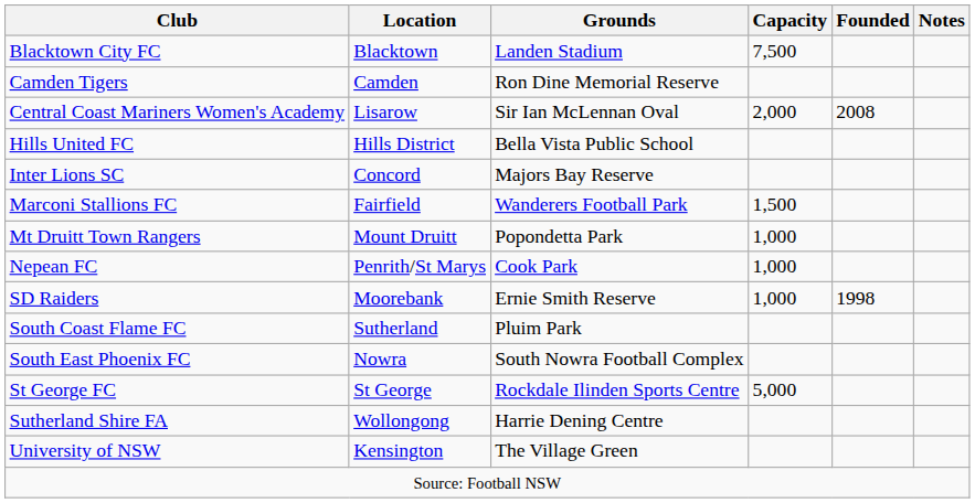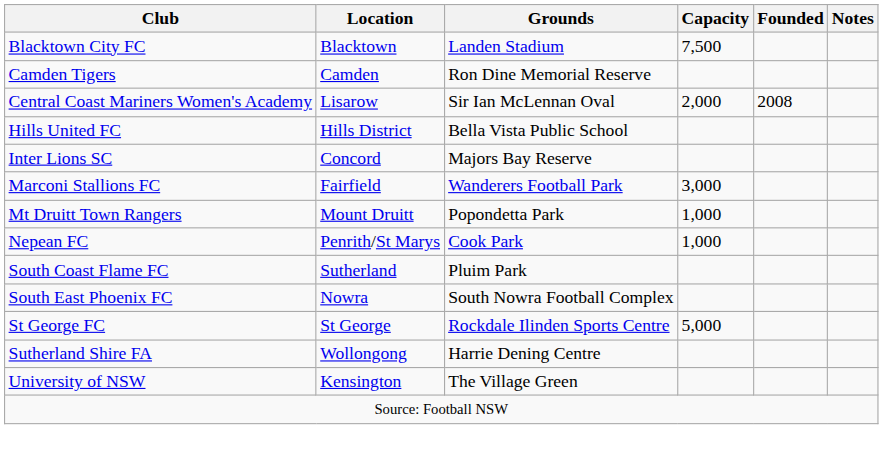 <table class = "wikitable" style="text-align:left">
 <tr>
 <th>Club</th>
 <th>Location</th>
 <th>Grounds</th>
 <th>Capacity</th>
 <th>Founded</th>
 <th>Notes</th>
 </tr>
 <tr>
 <td><a href='#'>Blacktown City FC</a></td>
 <td><a href='#'>Blacktown</a></td>
 <td><a href='#'>Landen Stadium</a></td>
 <td>7,500</td>
 <td></td>
 <td></td>
 </tr>
 <tr>
 <td><a href='#'>Camden Tigers</a></td>
 <td><a href='#'>Camden</a></td>
 <td>Ron Dine Memorial Reserve</td>
 <td></td>
 <td></td>
 <td></td>
 </tr>
 <tr>
 <td><a href='#'>Central Coast Mariners Women's Academy</a></td>
 <td><a href='#'>Lisarow</a></td>
 <td>Sir Ian McLennan Oval</td>
 <td>2,000</td>
 <td>2008</td>
 <td></td>
 </tr>
 <tr>
 <td><a href='#'>Hills United FC</a></td>
 <td><a href='#'>Hills District</a></td>
 <td>Bella Vista Public School</td>
 <td></td>
 <td></td>
 <td></td>
 </tr>
 <tr>
 <td><a href='#'>Inter Lions SC</a></td>
 <td><a href='#'>Concord</a></td>
 <td>Majors Bay Reserve</td>
 <td></td>
 <td></td>
 <td></td>
 </tr>
 <tr>
 <td><a href='#'>Marconi Stallions FC</a></td>
 <td><a href='#'>Fairfield</a></td>
 <td><a href='#'>Wanderers Football Park</a></td>
-<td>1,500</td>
+<td>3,000</td>
 <td></td>
 </tr>
 <tr>
 <td><a href='#'>Mt Druitt Town Rangers</a></td>
 <td><a href='#'>Mount Druitt</a></td>
 <td>Popondetta Park</td>
 <td>1,000</td>
 <td></td>
 <td></td>
 </tr>
 <tr>
 <td><a href='#'>Nepean FC</a></td>
 <td><a href='#'>Penrith</a>/<a href='#'>St Marys</a></td>
 <td><a href='#'>Cook Park</a></td>
 <td>1,000</td>
 <td></td>
-<td></td>
-</tr>
-<tr>
-<td><a href='#'>SD Raiders</a></td>
-<td><a href='#'>Moorebank</a></td>
-<td>Ernie Smith Reserve</td>
-<td>1,000</td>
-<td>1998</td>
 <td></td>
 </tr>
 <tr>
 <td><a href='#'>South Coast Flame FC</a></td>
 <td><a href='#'>Sutherland</a></td>
 <td>Pluim Park</td>
 <td></td>
 <td></td>
 </tr>
 <tr>
 <td><a href='#'>South East Phoenix FC</a></td>
 <td><a href='#'>Nowra</a></td>
 <td>South Nowra Football Complex</td>
 <td></td>
 <td></td>
 <td></td>
 </tr>
 <tr>
 <td><a href='#'>St George FC</a></td>
 <td><a href='#'>St George</a></td>
 <td><a href='#'>Rockdale Ilinden Sports Centre</a></td>
 <td>5,000</td>
 <td></td>
 <td></td>
 </tr>
 <tr>
 <td><a href='#'>Sutherland Shire FA</a></td>
 <td><a href='#'>Wollongong</a></td>
 <td>Harrie Dening Centre</td>
 <td></td>
 <td></td>
 <td></td>
 </tr>
 <tr>
 <td><a href='#'>University of NSW</a></td>
 <td><a href='#'>Kensington</a></td>
 <td>The Village Green</td>
 <td></td>
 <td></td>
 <td></td>
 </tr>
 <tr>
 <td style="text-align:center" colspan="6"><small>Source: Football NSW</small></td>
 </tr>
 </table>
